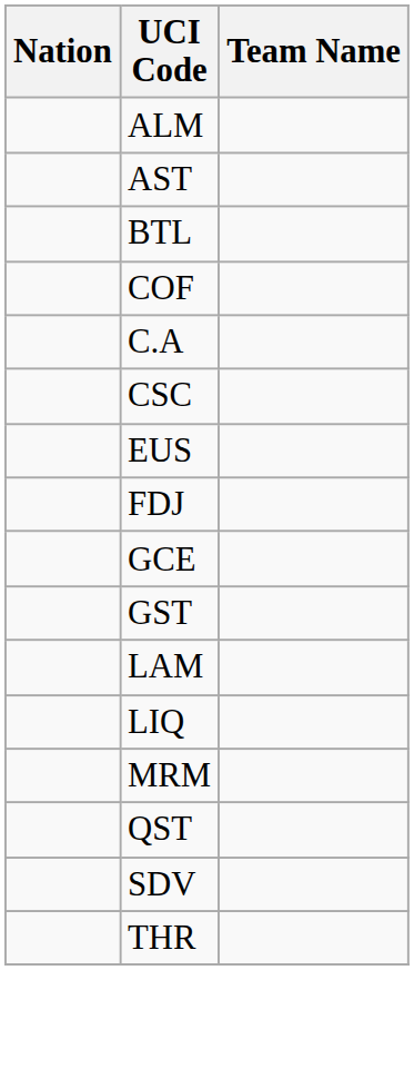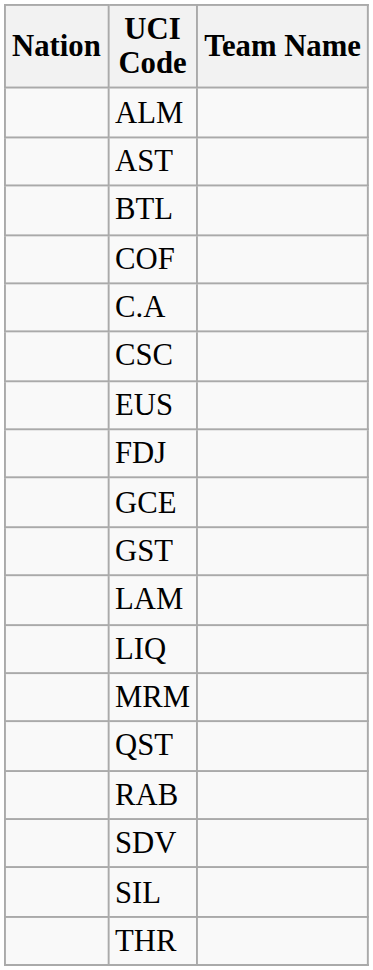 <table class="wikitable">
 <tr>
 <th>Nation</th>
 <th>UCI <br>Code</th>
 <th>Team Name</th>
 </tr>
 <tr>
 <td></td>
 <td>ALM</td>
 <td></td>
 </tr>
 <tr>
 <td></td>
 <td>AST</td>
 <td></td>
 </tr>
 <tr>
 <td></td>
 <td>BTL</td>
 <td></td>
 </tr>
 <tr>
 <td></td>
 <td>COF</td>
 <td></td>
 </tr>
 <tr>
 <td></td>
 <td>C.A</td>
 <td></td>
 </tr>
 <tr>
 <td></td>
 <td>CSC</td>
 <td></td>
 </tr>
 <tr>
 <td></td>
 <td>EUS</td>
 <td></td>
 </tr>
 <tr>
 <td></td>
 <td>FDJ</td>
 <td></td>
 </tr>
 <tr>
 <td></td>
 <td>GCE</td>
 <td></td>
 </tr>
 <tr>
 <td></td>
 <td>GST</td>
 <td></td>
 </tr>
 <tr>
 <td></td>
 <td>LAM</td>
 <td></td>
 </tr>
 <tr>
 <td></td>
 <td>LIQ</td>
 <td></td>
 </tr>
 <tr>
 <td></td>
 <td>MRM</td>
 <td></td>
 </tr>
 <tr>
 <td></td>
 <td>QST</td>
 <td></td>
 </tr>
 <tr>
 <td></td>
+<td>RAB</td>
+<td></td>
+</tr>
+<tr>
+<td></td>
 <td>SDV</td>
+<td></td>
+</tr>
+<tr>
+<td></td>
+<td>SIL</td>
 <td></td>
 </tr>
 <tr>
 <td></td>
 <td>THR</td>
 <td></td>
 </tr>
 <tr>
 </tr>
 </table>
